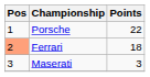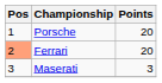 <table class="wikitable" style="font-size: 95%;">
 <tr>
 <th>Pos</th>
 <th>Championship</th>
 <th>Points</th>
 </tr>
 <tr>
 <td>1</td>
 <td> <a href='#'>Porsche</a></td>
-<td align="right">22</td>
+<td align="right">20</td>
 </tr>
 <tr>
 <td style="background: lightsalmon;">2</td>
 <td> <a href='#'>Ferrari</a></td>
-<td align="right">18</td>
+<td align="right">20</td>
 </tr>
 <tr>
 <td>3</td>
 <td> <a href='#'>Maserati</a></td>
 <td align="right">3</td>
 </tr>
 <tr>
 </tr>
 </table>
